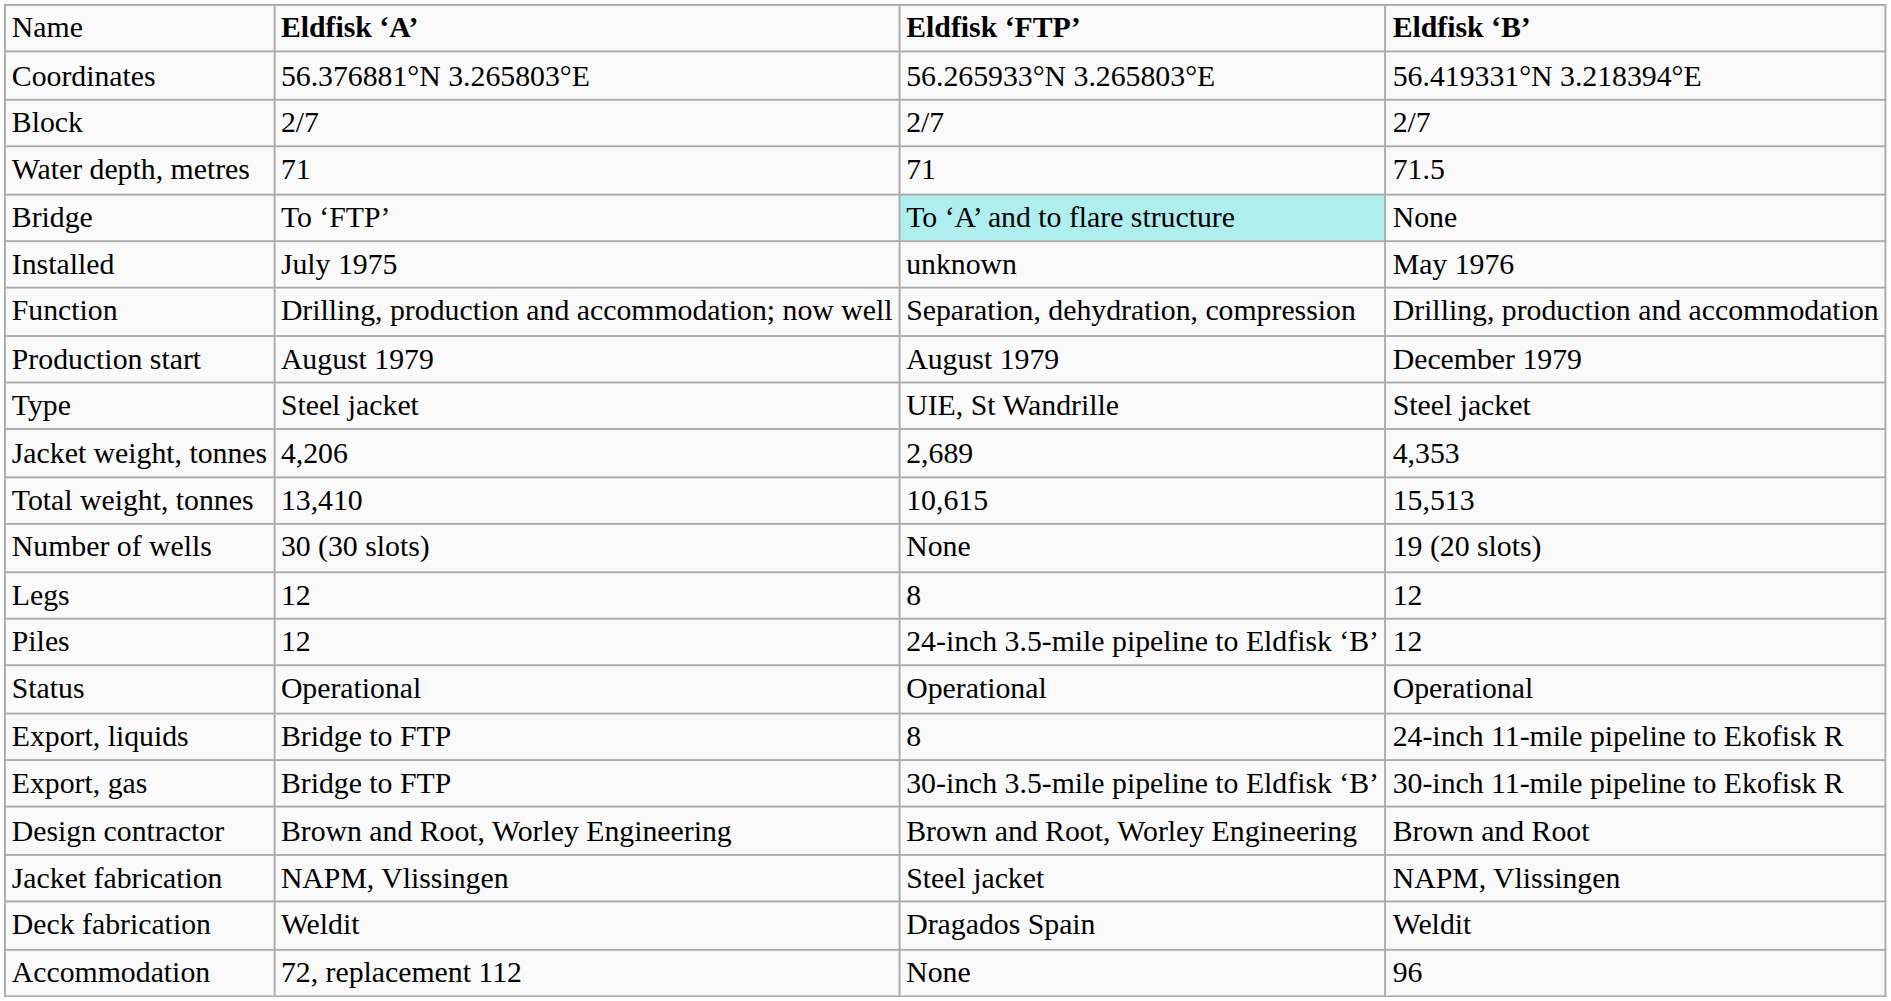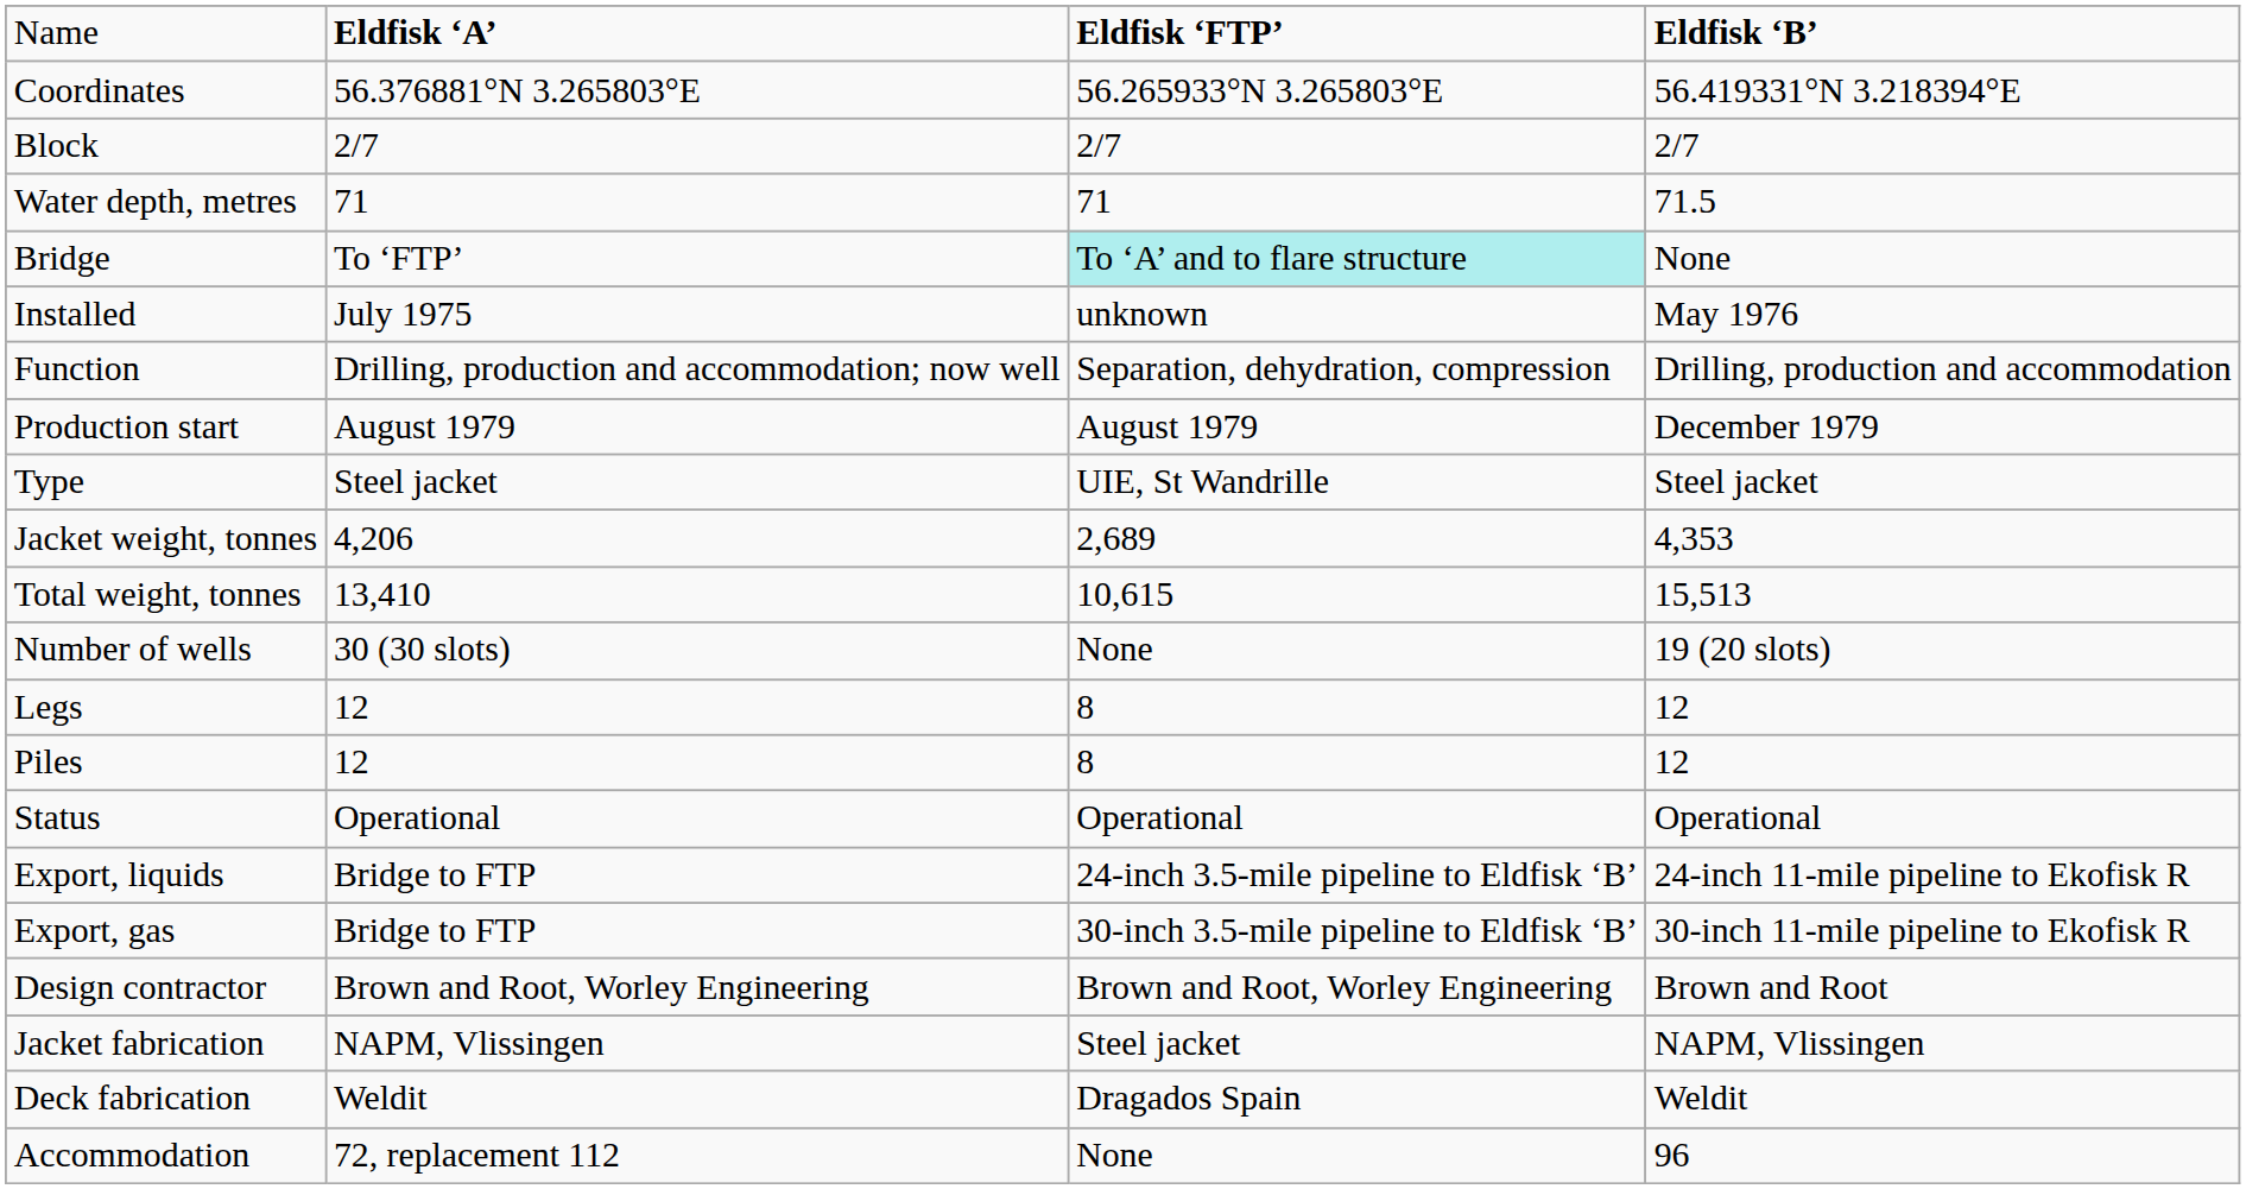 <table class="wikitable">
 <tr>
 <td>Name</td>
 <td><strong>Eldfisk ‘A’</strong></td>
 <td><strong>Eldfisk ‘FTP’</strong></td>
 <td><strong>Eldfisk ‘B’</strong></td>
 </tr>
 <tr>
 <td>Coordinates</td>
 <td>56.376881°N 3.265803°E</td>
 <td>56.265933°N 3.265803°E</td>
 <td>56.419331°N 3.218394°E</td>
 </tr>
 <tr>
 <td>Block</td>
 <td>2/7</td>
 <td>2/7</td>
 <td>2/7</td>
 </tr>
 <tr>
 <td>Water depth, metres</td>
 <td>71</td>
 <td>71</td>
 <td>71.5</td>
 </tr>
 <tr>
 <td>Bridge</td>
 <td>To ‘FTP’</td>
 <td style="background: paleturquoise;">To ‘A’ and to flare structure</td>
 <td>None</td>
 </tr>
 <tr>
 <td>Installed</td>
 <td>July 1975</td>
 <td>unknown</td>
 <td>May 1976</td>
 </tr>
 <tr>
 <td>Function</td>
 <td>Drilling, production and  accommodation; now well</td>
 <td>Separation, dehydration,  compression</td>
 <td>Drilling, production and accommodation</td>
 </tr>
 <tr>
 <td>Production start</td>
 <td>August 1979</td>
 <td>August 1979</td>
 <td>December 1979</td>
 </tr>
 <tr>
 <td>Type</td>
 <td>Steel jacket</td>
 <td>UIE, St Wandrille</td>
 <td>Steel jacket</td>
 </tr>
 <tr>
 <td>Jacket weight, tonnes</td>
 <td>4,206</td>
 <td>2,689</td>
 <td>4,353</td>
 </tr>
 <tr>
 <td>Total weight, tonnes</td>
 <td>13,410</td>
 <td>10,615</td>
 <td>15,513</td>
 </tr>
 <tr>
 <td>Number of wells</td>
 <td>30 (30 slots)</td>
 <td>None</td>
 <td>19 (20 slots)</td>
 </tr>
 <tr>
 <td>Legs</td>
 <td>12</td>
 <td>8</td>
 <td>12</td>
 </tr>
 <tr>
 <td>Piles</td>
 <td>12</td>
-<td>24-inch 3.5-mile pipeline to Eldfisk  ‘B’</td>
+<td>8</td>
 <td>12</td>
 </tr>
 <tr>
 <td>Status</td>
 <td>Operational</td>
 <td>Operational</td>
 <td>Operational</td>
 </tr>
 <tr>
 <td>Export, liquids</td>
 <td>Bridge to FTP</td>
-<td>8</td>
+<td>24-inch 3.5-mile pipeline to Eldfisk  ‘B’</td>
 <td>24-inch 11-mile pipeline to  Ekofisk R</td>
 </tr>
 <tr>
 <td>Export, gas</td>
 <td>Bridge to FTP</td>
 <td>30-inch 3.5-mile pipeline to Eldfisk  ‘B’</td>
 <td>30-inch 11-mile pipeline to  Ekofisk R</td>
 </tr>
 <tr>
 <td>Design contractor</td>
 <td>Brown and Root, Worley Engineering</td>
 <td>Brown and Root, Worley Engineering</td>
 <td>Brown and Root</td>
 </tr>
 <tr>
 <td>Jacket fabrication</td>
 <td>NAPM, Vlissingen</td>
 <td>Steel jacket</td>
 <td>NAPM, Vlissingen</td>
 </tr>
 <tr>
 <td>Deck fabrication</td>
 <td>Weldit</td>
 <td>Dragados Spain</td>
 <td>Weldit</td>
 </tr>
 <tr>
 <td>Accommodation</td>
 <td>72, replacement 112</td>
 <td>None</td>
 <td>96</td>
 </tr>
 </table>
